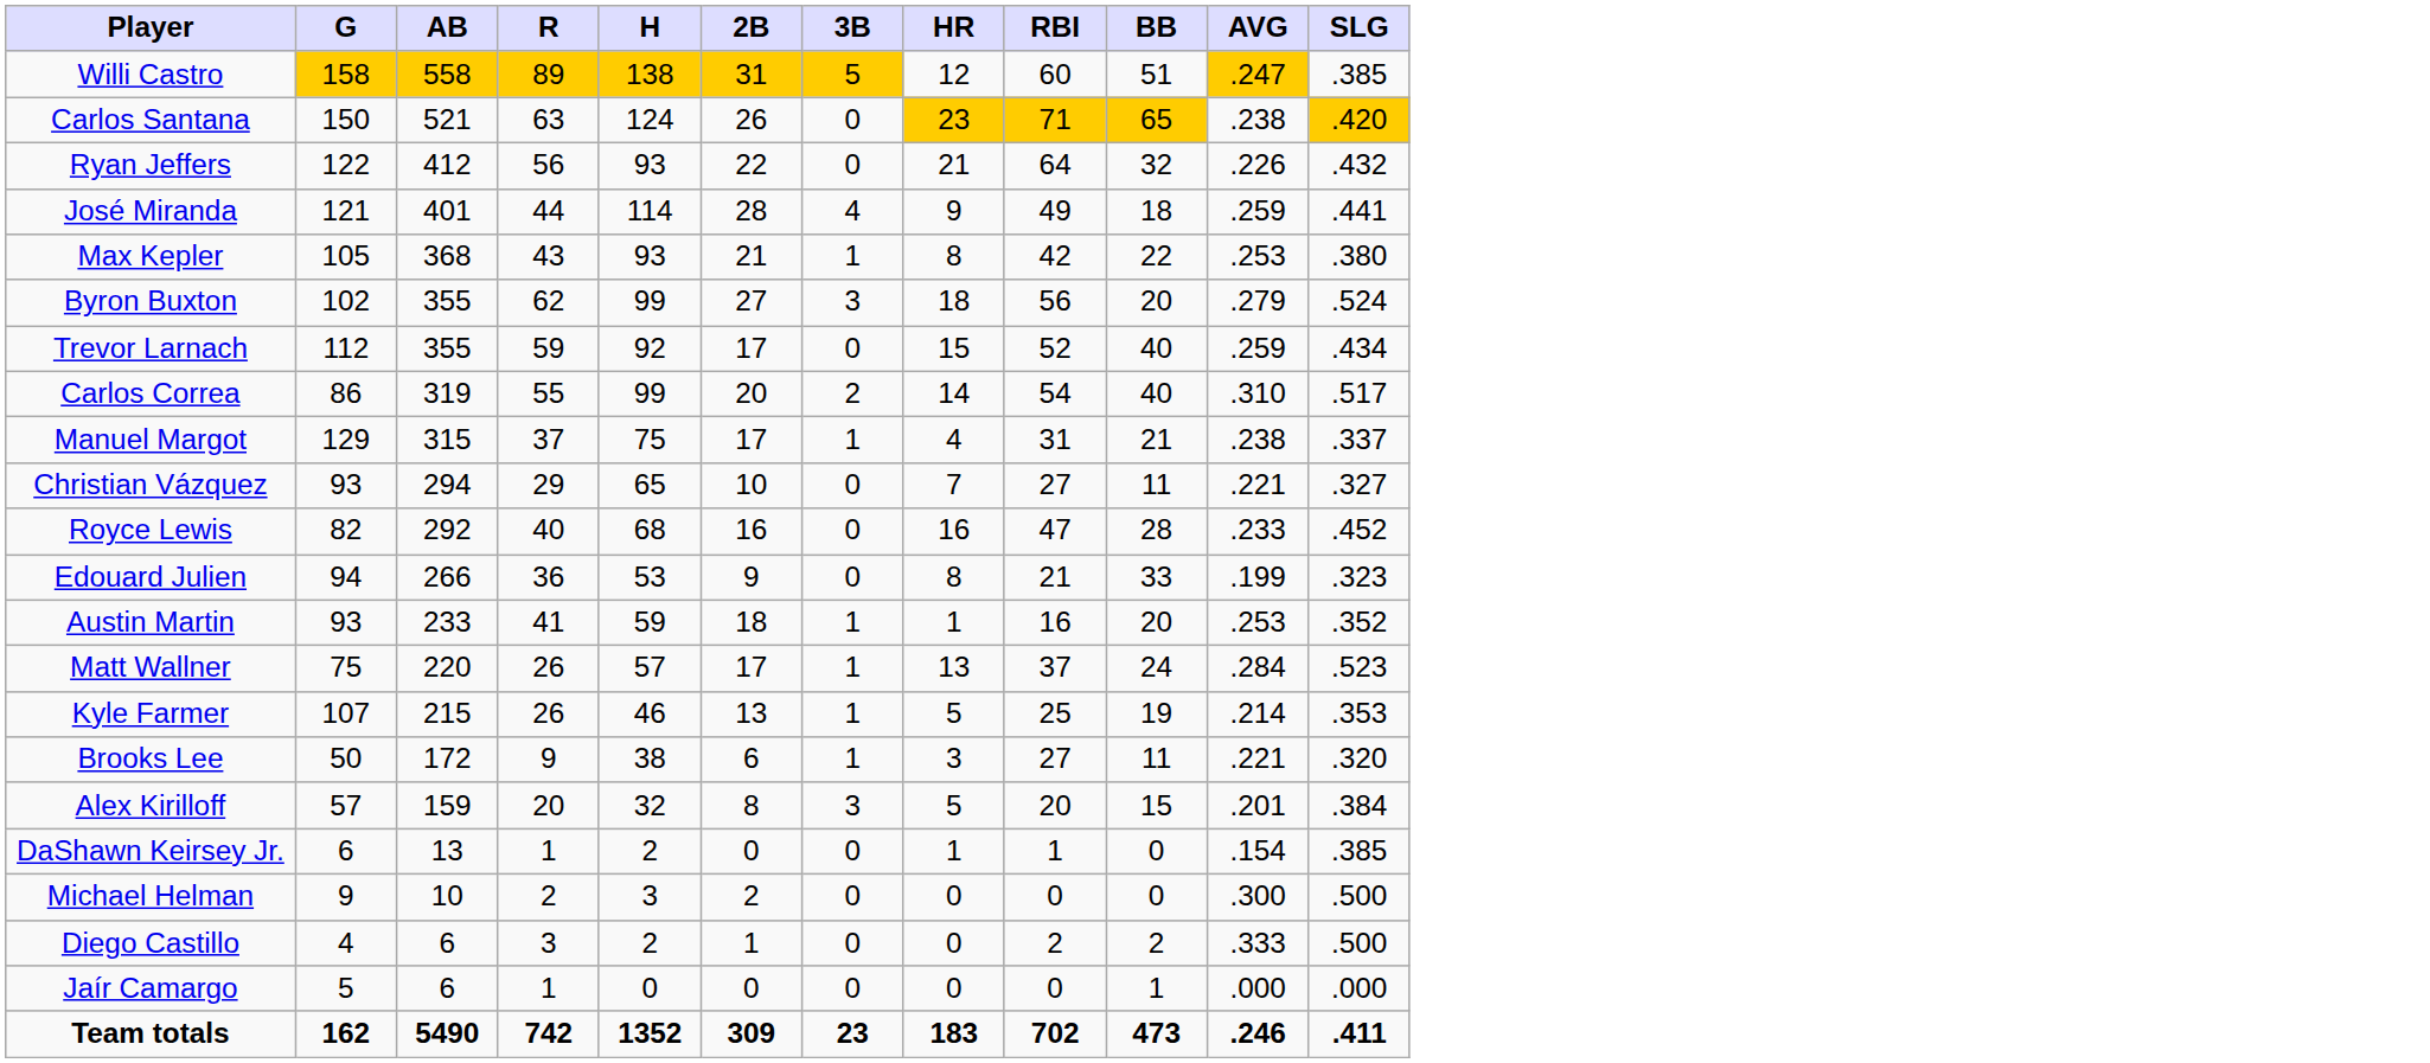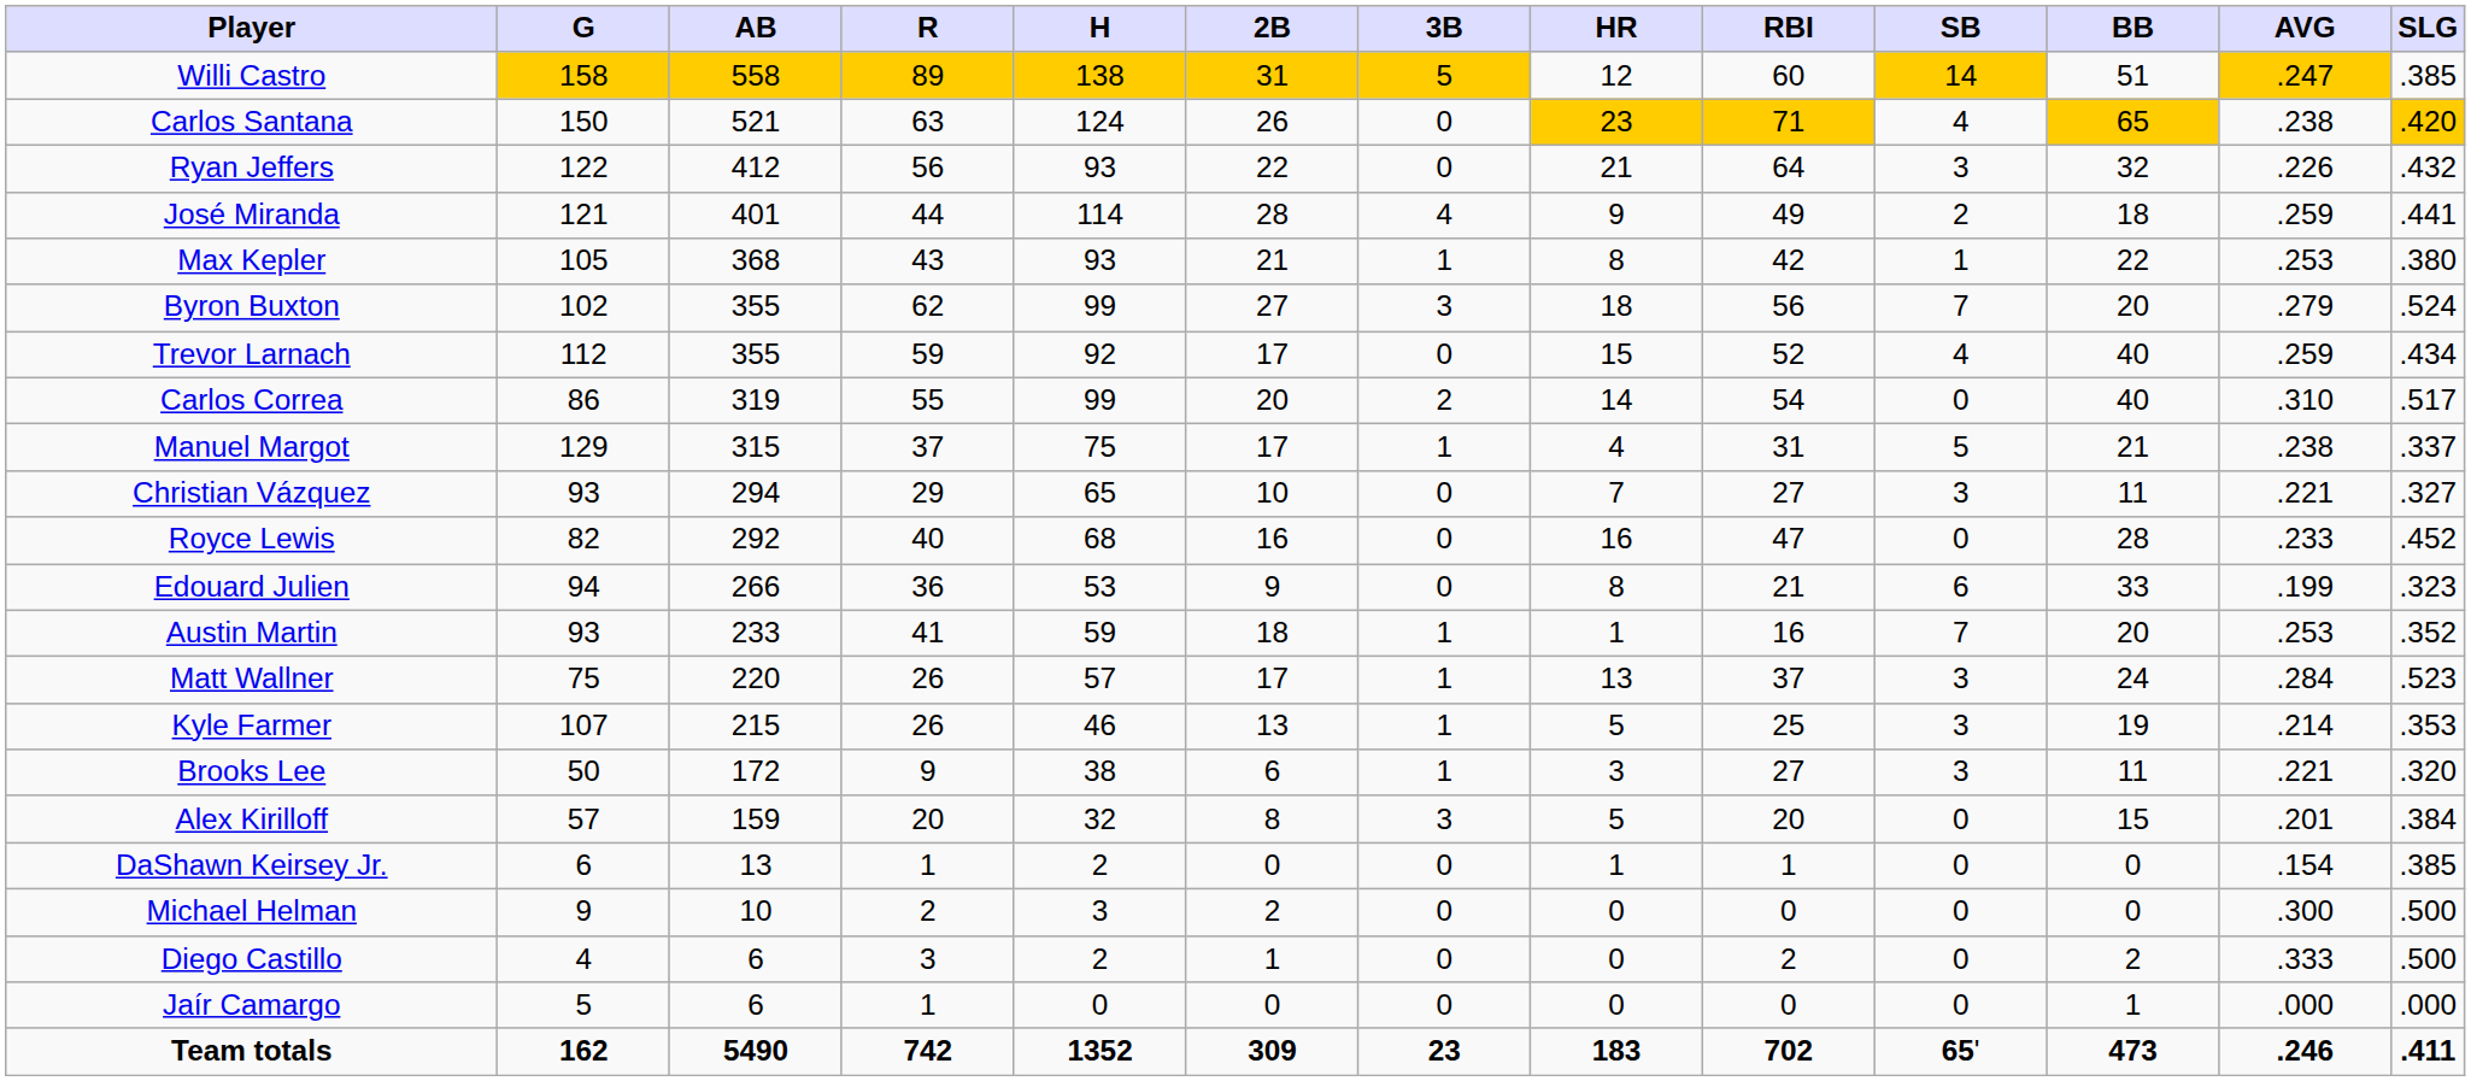 <table class="wikitable" style="text-align:center;">
 <tr>
 <th style="background:#ddf;width:20%;"><strong>Player</strong></th>
 <th style="background:#ddf;width:7%;"><strong>G</strong></th>
 <th style="background:#ddf;width:7%;"><strong>AB</strong></th>
 <th style="background:#ddf;width:7%;"><strong>R</strong></th>
 <th style="background:#ddf;width:7%;"><strong>H</strong></th>
 <th style="background:#ddf;width:7%;"><strong>2B</strong></th>
 <th style="background:#ddf;width:7%;"><strong>3B</strong></th>
 <th style="background:#ddf;width:7%;"><strong>HR</strong></th>
 <th style="background:#ddf;width:7%;"><strong>RBI</strong></th>
+<th style="background:#ddf;width:7%;"><strong>SB</strong></th>
 <th style="background:#ddf;width:7%;"><strong>BB</strong></th>
 <th style="background:#ddf;width:7%;"><strong>AVG</strong></th>
 <th style="background:#ddf;width:7%;"><strong>SLG</strong></th>
 </tr>
 <tr>
 <td><a href='#'>Willi Castro</a></td>
 <td bgcolor=#ffcc00>158</td>
 <td bgcolor=#ffcc00>558</td>
 <td bgcolor=#ffcc00>89</td>
 <td bgcolor=#ffcc00>138</td>
 <td bgcolor=#ffcc00>31</td>
 <td bgcolor=#ffcc00>5</td>
 <td>12</td>
 <td>60</td>
+<td bgcolor=#ffcc00>14</td>
 <td>51</td>
 <td bgcolor=#ffcc00>.247</td>
 <td>.385</td>
 </tr>
 <tr>
 <td><a href='#'>Carlos Santana</a></td>
 <td>150</td>
 <td>521</td>
 <td>63</td>
 <td>124</td>
 <td>26</td>
 <td>0</td>
 <td bgcolor=#ffcc00>23</td>
 <td bgcolor=#ffcc00>71</td>
+<td>4</td>
 <td bgcolor=#ffcc00>65</td>
 <td>.238</td>
 <td bgcolor=#ffcc00>.420</td>
 </tr>
 <tr>
 <td><a href='#'>Ryan Jeffers</a></td>
 <td>122</td>
 <td>412</td>
 <td>56</td>
 <td>93</td>
 <td>22</td>
 <td>0</td>
 <td>21</td>
 <td>64</td>
+<td>3</td>
 <td>32</td>
 <td>.226</td>
 <td>.432</td>
 </tr>
 <tr>
 <td><a href='#'>José Miranda</a></td>
 <td>121</td>
 <td>401</td>
 <td>44</td>
 <td>114</td>
 <td>28</td>
 <td>4</td>
 <td>9</td>
 <td>49</td>
+<td>2</td>
 <td>18</td>
 <td>.259</td>
 <td>.441</td>
 </tr>
 <tr>
 <td><a href='#'>Max Kepler</a></td>
 <td>105</td>
 <td>368</td>
 <td>43</td>
 <td>93</td>
 <td>21</td>
 <td>1</td>
 <td>8</td>
 <td>42</td>
+<td>1</td>
 <td>22</td>
 <td>.253</td>
 <td>.380</td>
 </tr>
 <tr>
 <td><a href='#'>Byron Buxton</a></td>
 <td>102</td>
 <td>355</td>
 <td>62</td>
 <td>99</td>
 <td>27</td>
 <td>3</td>
 <td>18</td>
 <td>56</td>
+<td>7</td>
 <td>20</td>
 <td>.279</td>
 <td>.524</td>
 </tr>
 <tr>
 <td><a href='#'>Trevor Larnach</a></td>
 <td>112</td>
 <td>355</td>
 <td>59</td>
 <td>92</td>
 <td>17</td>
 <td>0</td>
 <td>15</td>
 <td>52</td>
+<td>4</td>
 <td>40</td>
 <td>.259</td>
 <td>.434</td>
 </tr>
 <tr>
 <td><a href='#'>Carlos Correa</a></td>
 <td>86</td>
 <td>319</td>
 <td>55</td>
 <td>99</td>
 <td>20</td>
 <td>2</td>
 <td>14</td>
 <td>54</td>
+<td>0</td>
 <td>40</td>
 <td>.310</td>
 <td>.517</td>
 </tr>
 <tr>
 <td><a href='#'>Manuel Margot</a></td>
 <td>129</td>
 <td>315</td>
 <td>37</td>
 <td>75</td>
 <td>17</td>
 <td>1</td>
 <td>4</td>
 <td>31</td>
+<td>5</td>
 <td>21</td>
 <td>.238</td>
 <td>.337</td>
 </tr>
 <tr>
 <td><a href='#'>Christian Vázquez</a></td>
 <td>93</td>
 <td>294</td>
 <td>29</td>
 <td>65</td>
 <td>10</td>
 <td>0</td>
 <td>7</td>
 <td>27</td>
+<td>3</td>
 <td>11</td>
 <td>.221</td>
 <td>.327</td>
 </tr>
 <tr>
 <td><a href='#'>Royce Lewis</a></td>
 <td>82</td>
 <td>292</td>
 <td>40</td>
 <td>68</td>
 <td>16</td>
 <td>0</td>
 <td>16</td>
 <td>47</td>
+<td>0</td>
 <td>28</td>
 <td>.233</td>
 <td>.452</td>
 </tr>
 <tr>
 <td><a href='#'>Edouard Julien</a></td>
 <td>94</td>
 <td>266</td>
 <td>36</td>
 <td>53</td>
 <td>9</td>
 <td>0</td>
 <td>8</td>
 <td>21</td>
+<td>6</td>
 <td>33</td>
 <td>.199</td>
 <td>.323</td>
 </tr>
 <tr>
 <td><a href='#'>Austin Martin</a></td>
 <td>93</td>
 <td>233</td>
 <td>41</td>
 <td>59</td>
 <td>18</td>
 <td>1</td>
 <td>1</td>
 <td>16</td>
+<td>7</td>
 <td>20</td>
 <td>.253</td>
 <td>.352</td>
 </tr>
 <tr>
 <td><a href='#'>Matt Wallner</a></td>
 <td>75</td>
 <td>220</td>
 <td>26</td>
 <td>57</td>
 <td>17</td>
 <td>1</td>
 <td>13</td>
 <td>37</td>
+<td>3</td>
 <td>24</td>
 <td>.284</td>
 <td>.523</td>
 </tr>
 <tr>
 <td><a href='#'>Kyle Farmer</a></td>
 <td>107</td>
 <td>215</td>
 <td>26</td>
 <td>46</td>
 <td>13</td>
 <td>1</td>
 <td>5</td>
 <td>25</td>
+<td>3</td>
 <td>19</td>
 <td>.214</td>
 <td>.353</td>
 </tr>
 <tr>
 <td><a href='#'>Brooks Lee</a></td>
 <td>50</td>
 <td>172</td>
 <td>9</td>
 <td>38</td>
 <td>6</td>
 <td>1</td>
 <td>3</td>
 <td>27</td>
+<td>3</td>
 <td>11</td>
 <td>.221</td>
 <td>.320</td>
 </tr>
 <tr>
 <td><a href='#'>Alex Kirilloff</a></td>
 <td>57</td>
 <td>159</td>
 <td>20</td>
 <td>32</td>
 <td>8</td>
 <td>3</td>
 <td>5</td>
 <td>20</td>
+<td>0</td>
 <td>15</td>
 <td>.201</td>
 <td>.384</td>
 </tr>
 <tr>
 <td><a href='#'>DaShawn Keirsey Jr.</a></td>
 <td>6</td>
 <td>13</td>
 <td>1</td>
 <td>2</td>
 <td>0</td>
 <td>0</td>
 <td>1</td>
 <td>1</td>
 <td>0</td>
+<td>0</td>
 <td>.154</td>
 <td>.385</td>
 </tr>
 <tr>
 <td><a href='#'>Michael Helman</a></td>
 <td>9</td>
 <td>10</td>
 <td>2</td>
 <td>3</td>
 <td>2</td>
+<td>0</td>
 <td>0</td>
 <td>0</td>
 <td>0</td>
 <td>0</td>
 <td>.300</td>
 <td>.500</td>
 </tr>
 <tr>
 <td><a href='#'>Diego Castillo</a></td>
 <td>4</td>
 <td>6</td>
 <td>3</td>
 <td>2</td>
 <td>1</td>
 <td>0</td>
 <td>0</td>
 <td>2</td>
+<td>0</td>
 <td>2</td>
 <td>.333</td>
 <td>.500</td>
 </tr>
 <tr>
 <td><a href='#'>Jaír Camargo</a></td>
 <td>5</td>
 <td>6</td>
 <td>1</td>
+<td>0</td>
 <td>0</td>
 <td>0</td>
 <td>0</td>
 <td>0</td>
 <td>0</td>
 <td>1</td>
 <td>.000</td>
 <td>.000</td>
 </tr>
 <tr>
 <td><strong>Team totals</strong></td>
 <td><strong>162</strong></td>
 <td><strong>5490</strong></td>
 <td><strong>742</strong></td>
 <td><strong>1352</strong></td>
 <td><strong>309</strong></td>
 <td><strong>23</strong></td>
 <td><strong>183</strong></td>
 <td><strong>702</strong></td>
+<td><strong>65</strong>'</td>
 <td><strong>473</strong></td>
 <td><strong>.246</strong></td>
 <td><strong>.411</strong></td>
 </tr>
 </table>
